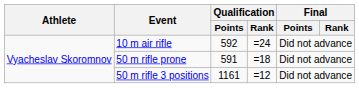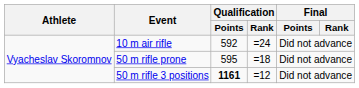 <table class="wikitable" style="font-size:90%">
 <tr>
 <th rowspan="2">Athlete</th>
 <th rowspan="2">Event</th>
 <th colspan=2>Qualification</th>
 <th colspan=2>Final</th>
 </tr>
 <tr style="font-size:95%">
 <th>Points</th>
 <th>Rank</th>
 <th>Points</th>
 <th>Rank</th>
 </tr>
 <tr align=center>
 <td align=left rowspan=3><a href='#'>Vyacheslav Skoromnov</a></td>
 <td align=left><a href='#'>10 m air rifle</a></td>
 <td>592</td>
 <td>=24</td>
 <td colspan=2>Did not advance</td>
 </tr>
 <tr align=center>
 <td align=left><a href='#'>50 m rifle prone</a></td>
-<td>591</td>
+<td>595</td>
 <td>=18</td>
 <td colspan=2>Did not advance</td>
 </tr>
 <tr align=center>
 <td align=left><a href='#'>50 m rifle 3 positions</a></td>
-<td>1161</td>
+<td><strong>1161</strong></td>
 <td>=12</td>
 <td colspan=2>Did not advance</td>
 </tr>
 </table>
